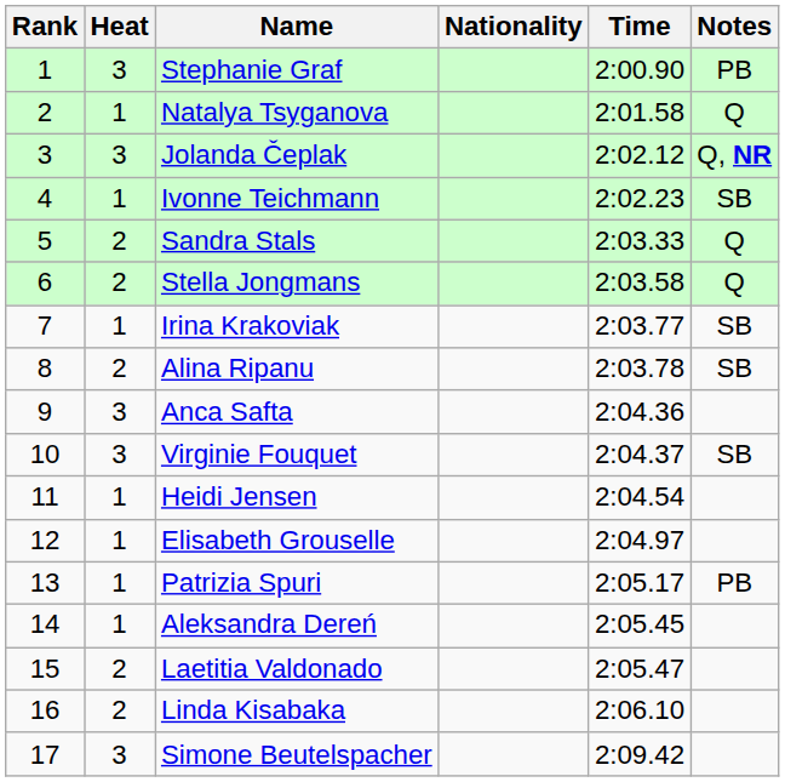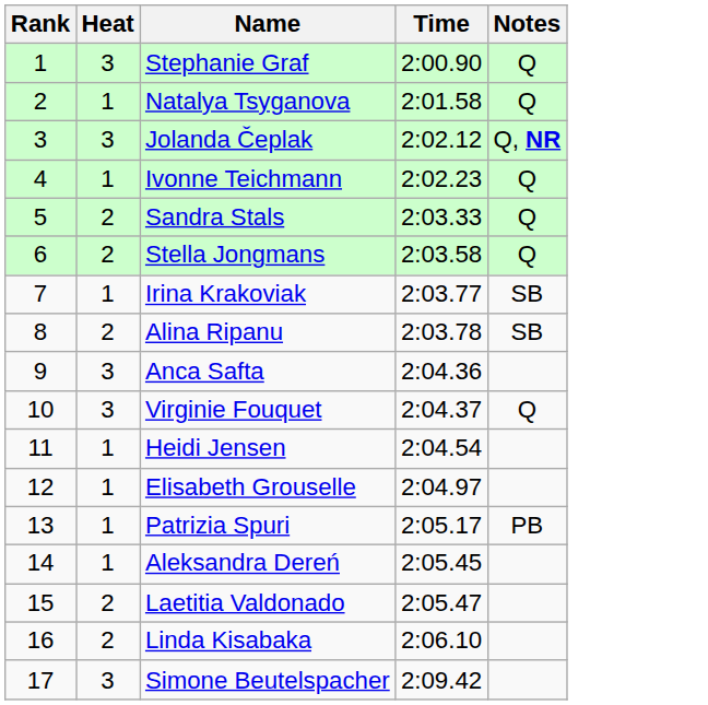 <table class="wikitable sortable" style="text-align:center">
 <tr>
 <th>Rank</th>
 <th>Heat</th>
 <th>Name</th>
-<th>Nationality</th>
 <th>Time</th>
 <th>Notes</th>
 </tr>
 <tr bgcolor=ccffcc>
 <td>1</td>
 <td>3</td>
 <td align="left"><a href='#'>Stephanie Graf</a></td>
-<td align=left></td>
 <td>2:00.90</td>
-<td>PB</td>
+<td>Q</td>
 </tr>
 <tr bgcolor=ccffcc>
 <td>2</td>
 <td>1</td>
 <td align="left"><a href='#'>Natalya Tsyganova</a></td>
-<td align=left></td>
 <td>2:01.58</td>
 <td>Q</td>
 </tr>
 <tr bgcolor=ccffcc>
 <td>3</td>
 <td>3</td>
 <td align="left"><a href='#'>Jolanda Čeplak</a></td>
-<td align=left></td>
 <td>2:02.12</td>
 <td>Q, <strong><a href='#'>NR</a></strong></td>
 </tr>
 <tr bgcolor=ccffcc>
 <td>4</td>
 <td>1</td>
 <td align="left"><a href='#'>Ivonne Teichmann</a></td>
-<td align=left></td>
 <td>2:02.23</td>
-<td>SB</td>
+<td>Q</td>
 </tr>
 <tr bgcolor=ccffcc>
 <td>5</td>
 <td>2</td>
 <td align="left"><a href='#'>Sandra Stals</a></td>
-<td align=left></td>
 <td>2:03.33</td>
 <td>Q</td>
 </tr>
 <tr bgcolor=ccffcc>
 <td>6</td>
 <td>2</td>
 <td align="left"><a href='#'>Stella Jongmans</a></td>
-<td align=left></td>
 <td>2:03.58</td>
 <td>Q</td>
 </tr>
 <tr>
 <td>7</td>
 <td>1</td>
 <td align="left"><a href='#'>Irina Krakoviak</a></td>
-<td align=left></td>
 <td>2:03.77</td>
 <td>SB</td>
 </tr>
 <tr>
 <td>8</td>
 <td>2</td>
 <td align="left"><a href='#'>Alina Ripanu</a></td>
-<td align=left></td>
 <td>2:03.78</td>
 <td>SB</td>
 </tr>
 <tr>
 <td>9</td>
 <td>3</td>
 <td align="left"><a href='#'>Anca Safta</a></td>
-<td align=left></td>
 <td>2:04.36</td>
 <td></td>
 </tr>
 <tr>
 <td>10</td>
 <td>3</td>
 <td align="left"><a href='#'>Virginie Fouquet</a></td>
-<td align=left></td>
 <td>2:04.37</td>
-<td>SB</td>
+<td>Q</td>
 </tr>
 <tr>
 <td>11</td>
 <td>1</td>
 <td align="left"><a href='#'>Heidi Jensen</a></td>
-<td align=left></td>
 <td>2:04.54</td>
 <td></td>
 </tr>
 <tr>
 <td>12</td>
 <td>1</td>
 <td align="left"><a href='#'>Elisabeth Grouselle</a></td>
-<td align=left></td>
 <td>2:04.97</td>
 <td></td>
 </tr>
 <tr>
 <td>13</td>
 <td>1</td>
 <td align="left"><a href='#'>Patrizia Spuri</a></td>
-<td align=left></td>
 <td>2:05.17</td>
 <td>PB</td>
 </tr>
 <tr>
 <td>14</td>
 <td>1</td>
 <td align="left"><a href='#'>Aleksandra Dereń</a></td>
-<td align=left></td>
 <td>2:05.45</td>
 <td></td>
 </tr>
 <tr>
 <td>15</td>
 <td>2</td>
 <td align="left"><a href='#'>Laetitia Valdonado</a></td>
-<td align=left></td>
 <td>2:05.47</td>
 <td></td>
 </tr>
 <tr>
 <td>16</td>
 <td>2</td>
 <td align="left"><a href='#'>Linda Kisabaka</a></td>
-<td align=left></td>
 <td>2:06.10</td>
 <td></td>
 </tr>
 <tr>
 <td>17</td>
 <td>3</td>
 <td align="left"><a href='#'>Simone Beutelspacher</a></td>
-<td align=left></td>
 <td>2:09.42</td>
 <td></td>
 </tr>
 </table>
